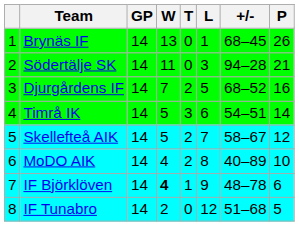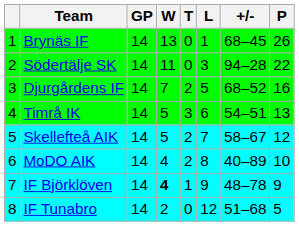 <table class="wikitable">
 <tr>
 <th></th>
 <th>Team</th>
 <th>GP</th>
 <th>W</th>
 <th>T</th>
 <th>L</th>
 <th>+/-</th>
 <th>P</th>
 </tr>
 <tr style="background:#00FF00">
 <td>1</td>
 <td><a href='#'>Brynäs IF</a></td>
 <td>14</td>
 <td>13</td>
 <td>0</td>
 <td>1</td>
 <td>68–45</td>
 <td>26</td>
 </tr>
 <tr style="background:#00FF00">
 <td>2</td>
 <td><a href='#'>Södertälje SK</a></td>
 <td>14</td>
 <td>11</td>
 <td>0</td>
 <td>3</td>
 <td>94–28</td>
-<td>21</td>
+<td>22</td>
 </tr>
 <tr style="background:#00FF00">
 <td>3</td>
 <td><a href='#'>Djurgårdens IF</a></td>
 <td>14</td>
 <td>7</td>
 <td>2</td>
 <td>5</td>
 <td>68–52</td>
 <td>16</td>
 </tr>
 <tr style="background:#00FF00">
 <td>4</td>
 <td><a href='#'>Timrå IK</a></td>
 <td>14</td>
 <td>5</td>
 <td>3</td>
 <td>6</td>
 <td>54–51</td>
-<td>14</td>
+<td>13</td>
 </tr>
 <tr style="background:#00FFFF">
 <td>5</td>
 <td><a href='#'>Skellefteå AIK</a></td>
 <td>14</td>
 <td>5</td>
 <td>2</td>
 <td>7</td>
 <td>58–67</td>
 <td>12</td>
 </tr>
 <tr style="background:#00FFFF">
 <td>6</td>
 <td><a href='#'>MoDO AIK</a></td>
 <td>14</td>
 <td>4</td>
 <td>2</td>
 <td>8</td>
 <td>40–89</td>
 <td>10</td>
 </tr>
 <tr style="background:#00FFFF">
 <td>7</td>
 <td><a href='#'>IF Björklöven</a></td>
 <td>14</td>
 <td><strong>4</strong></td>
 <td>1</td>
 <td>9</td>
 <td>48–78</td>
-<td>6</td>
+<td>9</td>
 </tr>
 <tr style="background:#00FFFF">
 <td>8</td>
 <td><a href='#'>IF Tunabro</a></td>
 <td>14</td>
 <td>2</td>
 <td>0</td>
 <td>12</td>
 <td>51–68</td>
 <td>5</td>
 </tr>
 </table>
